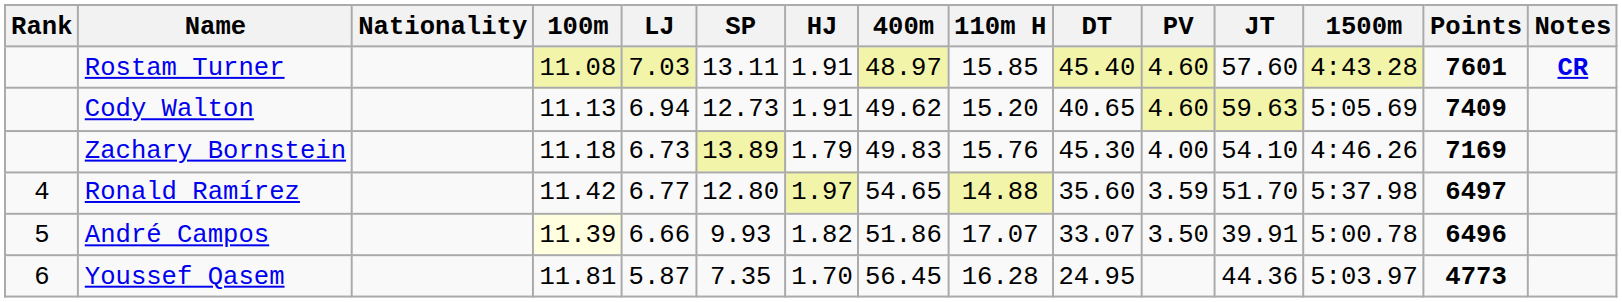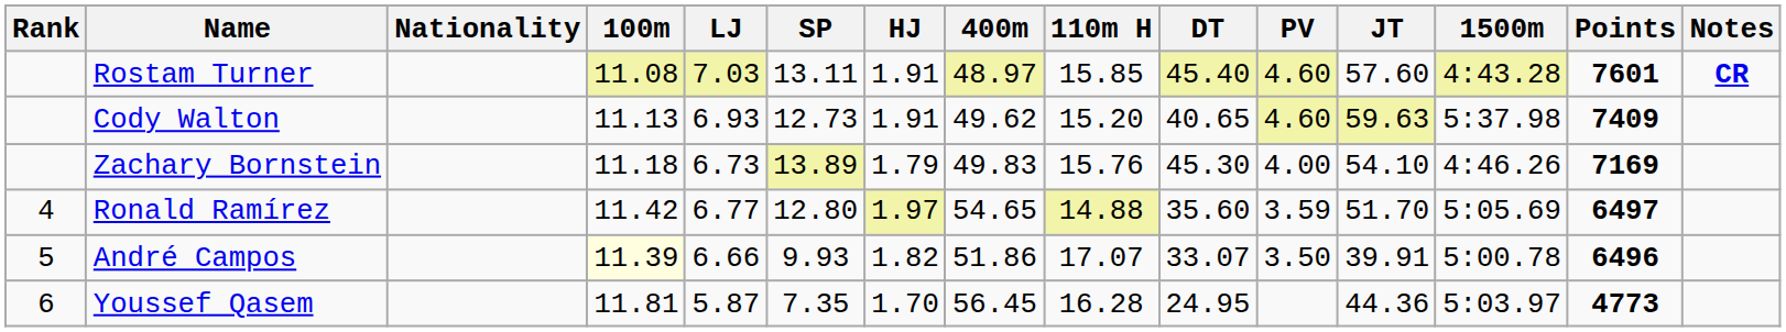 <table class="wikitable sortable" style="text-align:center">
 <tr>
 <th>Rank</th>
 <th>Name</th>
 <th>Nationality</th>
 <th>100m</th>
 <th>LJ</th>
 <th>SP</th>
 <th>HJ</th>
 <th>400m</th>
 <th>110m H</th>
 <th>DT</th>
 <th>PV</th>
 <th>JT</th>
 <th>1500m</th>
 <th>Points</th>
 <th>Notes</th>
 </tr>
 <tr>
 <td></td>
 <td align=left><a href='#'>Rostam Turner</a></td>
 <td align=left></td>
 <td bgcolor=#F2F5A9>11.08</td>
 <td bgcolor=#F2F5A9>7.03</td>
 <td>13.11</td>
 <td>1.91</td>
 <td bgcolor=#F2F5A9>48.97</td>
 <td>15.85</td>
 <td bgcolor=#F2F5A9>45.40</td>
 <td bgcolor=#F2F5A9>4.60</td>
 <td>57.60</td>
 <td bgcolor=#F2F5A9>4:43.28</td>
 <td><strong>7601</strong></td>
 <td><strong><a href='#'>CR</a></strong></td>
 </tr>
 <tr>
 <td></td>
 <td align=left><a href='#'>Cody Walton</a></td>
 <td align=left></td>
 <td>11.13</td>
-<td>6.94</td>
+<td>6.93</td>
 <td>12.73</td>
 <td>1.91</td>
 <td>49.62</td>
 <td>15.20</td>
 <td>40.65</td>
 <td bgcolor=#F2F5A9>4.60</td>
 <td bgcolor=#F2F5A9>59.63</td>
-<td>5:05.69</td>
+<td>5:37.98</td>
 <td><strong>7409</strong></td>
 <td></td>
 </tr>
 <tr>
 <td></td>
 <td align=left><a href='#'>Zachary Bornstein</a></td>
 <td align=left></td>
 <td>11.18</td>
 <td>6.73</td>
 <td bgcolor=#F2F5A9>13.89</td>
 <td>1.79</td>
 <td>49.83</td>
 <td>15.76</td>
 <td>45.30</td>
 <td>4.00</td>
 <td>54.10</td>
 <td>4:46.26</td>
 <td><strong>7169</strong></td>
 <td></td>
 </tr>
 <tr>
 <td>4</td>
 <td align=left><a href='#'>Ronald Ramírez</a></td>
 <td align=left></td>
 <td>11.42</td>
 <td>6.77</td>
 <td>12.80</td>
 <td bgcolor=#F2F5A9>1.97</td>
 <td>54.65</td>
 <td bgcolor=#F2F5A9>14.88</td>
 <td>35.60</td>
 <td>3.59</td>
 <td>51.70</td>
-<td>5:37.98</td>
+<td>5:05.69</td>
 <td><strong>6497</strong></td>
 <td></td>
 </tr>
 <tr>
 <td>5</td>
 <td align=left><a href='#'>André Campos</a></td>
 <td align=left></td>
 <td style="background: lightyellow;">11.39</td>
 <td>6.66</td>
 <td>9.93</td>
 <td>1.82</td>
 <td>51.86</td>
 <td>17.07</td>
 <td>33.07</td>
 <td>3.50</td>
 <td>39.91</td>
 <td>5:00.78</td>
 <td><strong>6496</strong></td>
 <td></td>
 </tr>
 <tr>
 <td>6</td>
 <td align=left><a href='#'>Youssef Qasem</a></td>
 <td align=left></td>
 <td>11.81</td>
 <td>5.87</td>
 <td>7.35</td>
 <td>1.70</td>
 <td>56.45</td>
 <td>16.28</td>
 <td>24.95</td>
 <td></td>
 <td>44.36</td>
 <td>5:03.97</td>
 <td><strong>4773</strong></td>
 <td></td>
 </tr>
 </table>
